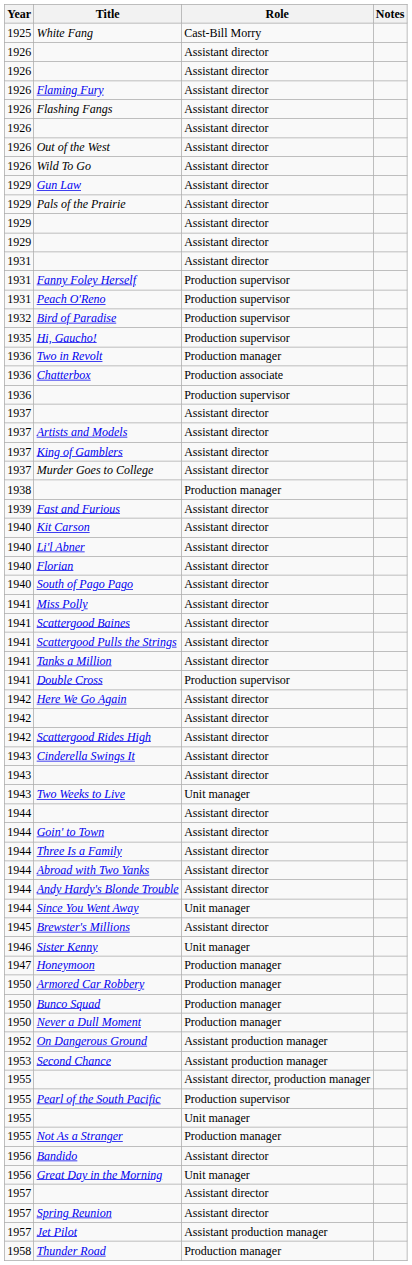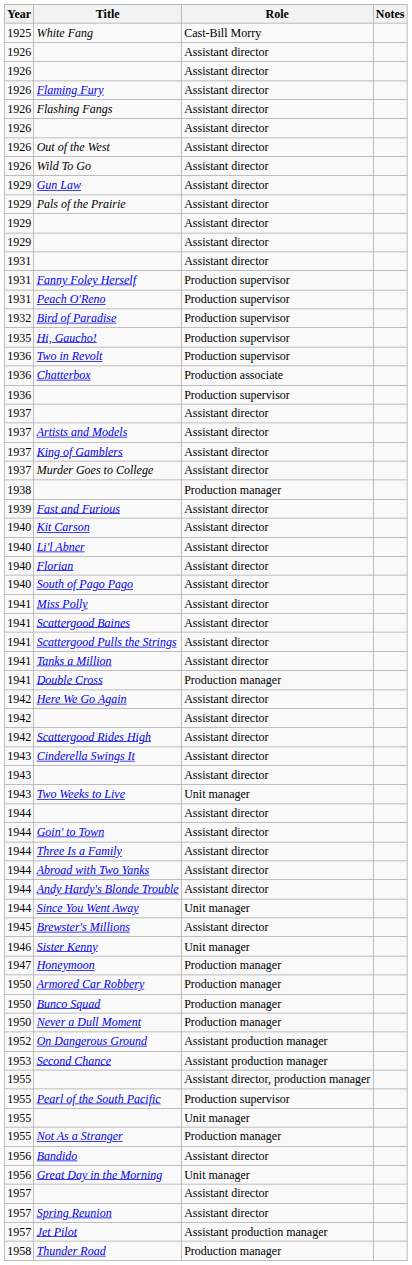 <table class="wikitable sortable">
 <tr>
 <th>Year</th>
 <th>Title</th>
 <th>Role</th>
 <th>Notes</th>
 </tr>
 <tr>
 <td>1925</td>
 <td><em>White Fang</em></td>
 <td>Cast-Bill Morry</td>
 <td></td>
 </tr>
 <tr>
 <td>1926</td>
 <td><em></em></td>
 <td>Assistant director</td>
 <td></td>
 </tr>
 <tr>
 <td>1926</td>
 <td><em></em></td>
 <td>Assistant director</td>
 <td></td>
 </tr>
 <tr>
 <td>1926</td>
 <td><em><a href='#'>Flaming Fury</a></em></td>
 <td>Assistant director</td>
 <td></td>
 </tr>
 <tr>
 <td>1926</td>
 <td><em>Flashing Fangs</em></td>
 <td>Assistant director</td>
 <td></td>
 </tr>
 <tr>
 <td>1926</td>
 <td><em></em></td>
 <td>Assistant director</td>
 <td></td>
 </tr>
 <tr>
 <td>1926</td>
 <td><em>Out of the West</em></td>
 <td>Assistant director</td>
 <td></td>
 </tr>
 <tr>
 <td>1926</td>
 <td><em>Wild To Go</em></td>
 <td>Assistant director</td>
 <td></td>
 </tr>
 <tr>
 <td>1929</td>
 <td><em><a href='#'>Gun Law</a></em></td>
 <td>Assistant director</td>
 <td></td>
 </tr>
 <tr>
 <td>1929</td>
 <td><em>Pals of the Prairie</em></td>
 <td>Assistant director</td>
 <td></td>
 </tr>
 <tr>
 <td>1929</td>
 <td><em></em></td>
 <td>Assistant director</td>
 <td></td>
 </tr>
 <tr>
 <td>1929</td>
 <td><em></em></td>
 <td>Assistant director</td>
 <td></td>
 </tr>
 <tr>
 <td>1931</td>
 <td><em></em></td>
 <td>Assistant director</td>
 <td></td>
 </tr>
 <tr>
 <td>1931</td>
 <td><em><a href='#'>Fanny Foley Herself</a></em></td>
 <td>Production supervisor</td>
 <td></td>
 </tr>
 <tr>
 <td>1931</td>
 <td><em><a href='#'>Peach O'Reno</a></em></td>
 <td>Production supervisor</td>
 <td></td>
 </tr>
 <tr>
 <td>1932</td>
 <td><em><a href='#'>Bird of Paradise</a></em></td>
 <td>Production supervisor</td>
 <td></td>
 </tr>
 <tr>
 <td>1935</td>
 <td><em><a href='#'>Hi, Gaucho!</a></em></td>
 <td>Production supervisor</td>
 <td></td>
 </tr>
 <tr>
 <td>1936</td>
 <td><em><a href='#'>Two in Revolt</a></em></td>
-<td>Production manager</td>
+<td>Production supervisor</td>
 <td></td>
 </tr>
 <tr>
 <td>1936</td>
 <td><em><a href='#'>Chatterbox</a></em></td>
 <td>Production associate</td>
 <td></td>
 </tr>
 <tr>
 <td>1936</td>
 <td><em></em></td>
 <td>Production supervisor</td>
 <td></td>
 </tr>
 <tr>
 <td>1937</td>
 <td><em></em></td>
 <td>Assistant director</td>
 <td></td>
 </tr>
 <tr>
 <td>1937</td>
 <td><em><a href='#'>Artists and Models</a></em></td>
 <td>Assistant director</td>
 <td></td>
 </tr>
 <tr>
 <td>1937</td>
 <td><em><a href='#'>King of Gamblers</a></em></td>
 <td>Assistant director</td>
 <td></td>
 </tr>
 <tr>
 <td>1937</td>
 <td><em>Murder Goes to College</em></td>
 <td>Assistant director</td>
 <td></td>
 </tr>
 <tr>
 <td>1938</td>
 <td><em></em></td>
 <td>Production manager</td>
 <td></td>
 </tr>
 <tr>
 <td>1939</td>
 <td><em><a href='#'>Fast and Furious</a></em></td>
 <td>Assistant director</td>
 <td></td>
 </tr>
 <tr>
 <td>1940</td>
 <td><em><a href='#'>Kit Carson</a></em></td>
 <td>Assistant director</td>
 <td></td>
 </tr>
 <tr>
 <td>1940</td>
 <td><em><a href='#'>Li'l Abner</a></em></td>
 <td>Assistant director</td>
 <td></td>
 </tr>
 <tr>
 <td>1940</td>
 <td><em><a href='#'>Florian</a></em></td>
 <td>Assistant director</td>
 <td></td>
 </tr>
 <tr>
 <td>1940</td>
 <td><em><a href='#'>South of Pago Pago</a></em></td>
 <td>Assistant director</td>
 <td></td>
 </tr>
 <tr>
 <td>1941</td>
 <td><em><a href='#'>Miss Polly</a></em></td>
 <td>Assistant director</td>
 <td></td>
 </tr>
 <tr>
 <td>1941</td>
 <td><em><a href='#'>Scattergood Baines</a></em></td>
 <td>Assistant director</td>
 <td></td>
 </tr>
 <tr>
 <td>1941</td>
 <td><em><a href='#'>Scattergood Pulls the Strings</a></em></td>
 <td>Assistant director</td>
 <td></td>
 </tr>
 <tr>
 <td>1941</td>
 <td><em><a href='#'>Tanks a Million</a></em></td>
 <td>Assistant director</td>
 <td></td>
 </tr>
 <tr>
 <td>1941</td>
 <td><em><a href='#'>Double Cross</a></em></td>
-<td>Production supervisor</td>
+<td>Production manager</td>
 <td></td>
 </tr>
 <tr>
 <td>1942</td>
 <td><em><a href='#'>Here We Go Again</a></em></td>
 <td>Assistant director</td>
 <td></td>
 </tr>
 <tr>
 <td>1942</td>
 <td><em></em></td>
 <td>Assistant director</td>
 <td></td>
 </tr>
 <tr>
 <td>1942</td>
 <td><em><a href='#'>Scattergood Rides High</a></em></td>
 <td>Assistant director</td>
 <td></td>
 </tr>
 <tr>
 <td>1943</td>
 <td><em><a href='#'>Cinderella Swings It</a></em></td>
 <td>Assistant director</td>
 <td></td>
 </tr>
 <tr>
 <td>1943</td>
 <td><em></em></td>
 <td>Assistant director</td>
 <td></td>
 </tr>
 <tr>
 <td>1943</td>
 <td><em><a href='#'>Two Weeks to Live</a></em></td>
 <td>Unit manager</td>
 <td></td>
 </tr>
 <tr>
 <td>1944</td>
 <td><em></em></td>
 <td>Assistant director</td>
 <td></td>
 </tr>
 <tr>
 <td>1944</td>
 <td><em><a href='#'>Goin' to Town</a></em></td>
 <td>Assistant director</td>
 <td></td>
 </tr>
 <tr>
 <td>1944</td>
 <td><em><a href='#'>Three Is a Family</a></em></td>
 <td>Assistant director</td>
 <td></td>
 </tr>
 <tr>
 <td>1944</td>
 <td><em><a href='#'>Abroad with Two Yanks</a></em></td>
 <td>Assistant director</td>
 <td></td>
 </tr>
 <tr>
 <td>1944</td>
 <td><em><a href='#'>Andy Hardy's Blonde Trouble</a></em></td>
 <td>Assistant director</td>
 <td></td>
 </tr>
 <tr>
 <td>1944</td>
 <td><em><a href='#'>Since You Went Away</a></em></td>
 <td>Unit manager</td>
 <td></td>
 </tr>
 <tr>
 <td>1945</td>
 <td><em><a href='#'>Brewster's Millions</a></em></td>
 <td>Assistant director</td>
 <td></td>
 </tr>
 <tr>
 <td>1946</td>
 <td><em><a href='#'>Sister Kenny</a></em></td>
 <td>Unit manager</td>
 <td></td>
 </tr>
 <tr>
 <td>1947</td>
 <td><em><a href='#'>Honeymoon</a></em></td>
 <td>Production manager</td>
 <td></td>
 </tr>
 <tr>
 <td>1950</td>
 <td><em><a href='#'>Armored Car Robbery</a></em></td>
 <td>Production manager</td>
 <td></td>
 </tr>
 <tr>
 <td>1950</td>
 <td><em><a href='#'>Bunco Squad</a></em></td>
 <td>Production manager</td>
 <td></td>
 </tr>
 <tr>
 <td>1950</td>
 <td><em><a href='#'>Never a Dull Moment</a></em></td>
 <td>Production manager</td>
 <td></td>
 </tr>
 <tr>
 <td>1952</td>
 <td><em><a href='#'>On Dangerous Ground</a></em></td>
 <td>Assistant production manager</td>
 <td></td>
 </tr>
 <tr>
 <td>1953</td>
 <td><em><a href='#'>Second Chance</a></em></td>
 <td>Assistant production manager</td>
 <td></td>
 </tr>
 <tr>
 <td>1955</td>
 <td><em></em></td>
 <td>Assistant director, production manager</td>
 <td></td>
 </tr>
 <tr>
 <td>1955</td>
 <td><em><a href='#'>Pearl of the South Pacific</a></em></td>
 <td>Production supervisor</td>
 <td></td>
 </tr>
 <tr>
 <td>1955</td>
 <td><em></em></td>
 <td>Unit manager</td>
 <td></td>
 </tr>
 <tr>
 <td>1955</td>
 <td><em><a href='#'>Not As a Stranger</a></em></td>
 <td>Production manager</td>
 <td></td>
 </tr>
 <tr>
 <td>1956</td>
 <td><em><a href='#'>Bandido</a></em></td>
 <td>Assistant director</td>
 <td></td>
 </tr>
 <tr>
 <td>1956</td>
 <td><em><a href='#'>Great Day in the Morning</a></em></td>
 <td>Unit manager</td>
 <td></td>
 </tr>
 <tr>
 <td>1957</td>
 <td><em></em></td>
 <td>Assistant director</td>
 <td></td>
 </tr>
 <tr>
 <td>1957</td>
 <td><em><a href='#'>Spring Reunion</a></em></td>
 <td>Assistant director</td>
 <td></td>
 </tr>
 <tr>
 <td>1957</td>
 <td><em><a href='#'>Jet Pilot</a></em></td>
 <td>Assistant production manager</td>
 <td></td>
 </tr>
 <tr>
 <td>1958</td>
 <td><em><a href='#'>Thunder Road</a></em></td>
 <td>Production manager</td>
 <td></td>
 </tr>
 </table>
